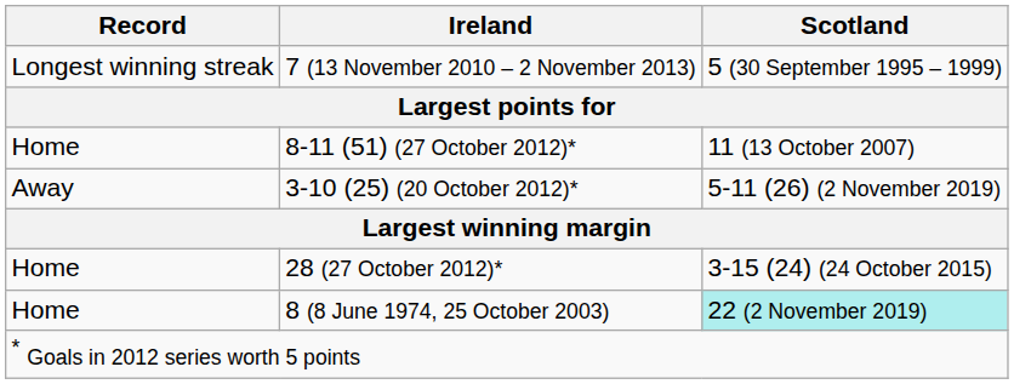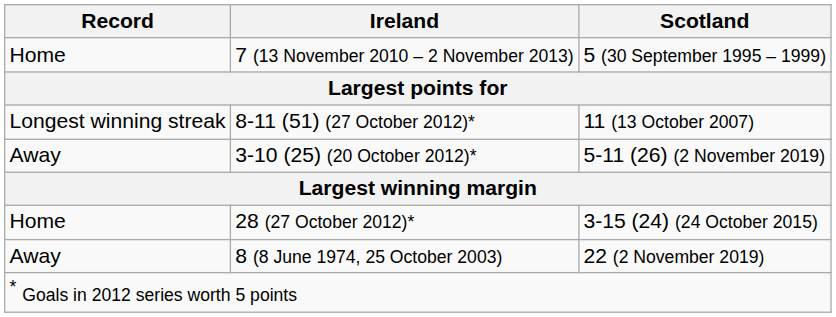 <table class="wikitable">
 <tr>
 <th>Record</th>
 <th>Ireland</th>
 <th>Scotland</th>
 </tr>
 <tr>
-<td>Longest winning streak</td>
+<td>Home</td>
 <td>7 <small>(13 November 2010 – 2 November 2013)</small></td>
 <td>5 <small>(30 September 1995 – 1999)</small></td>
 </tr>
 <tr>
 <th colspan=3 align=center>Largest points for</th>
 </tr>
 <tr>
-<td>Home</td>
+<td>Longest winning streak</td>
 <td>8-11 (51) <small>(27 October 2012)*</small></td>
 <td>11 <small>(13 October 2007)</small></td>
 </tr>
 <tr>
 <td>Away</td>
 <td>3-10 (25) <small>(20 October 2012)*</small></td>
 <td>5-11 (26) <small>(2 November 2019)</small></td>
 </tr>
 <tr>
 <th colspan=3 align=center>Largest winning margin</th>
 </tr>
 <tr>
 <td>Home</td>
 <td>28 <small>(27 October 2012)*</small></td>
 <td>3-15 (24) <small>(24 October 2015)</small></td>
 </tr>
 <tr>
-<td>Home</td>
+<td>Away</td>
 <td>8 <small>(8 June 1974, 25 October 2003)</small></td>
-<td style="background: paleturquoise;">22 <small>(2 November 2019)</small></td>
+<td>22 <small>(2 November 2019)</small></td>
 </tr>
 <tr>
 <td colspan=3 align="left"><sup>*</sup> <small>Goals in 2012 series worth 5 points</small></td>
 </tr>
 </table>
